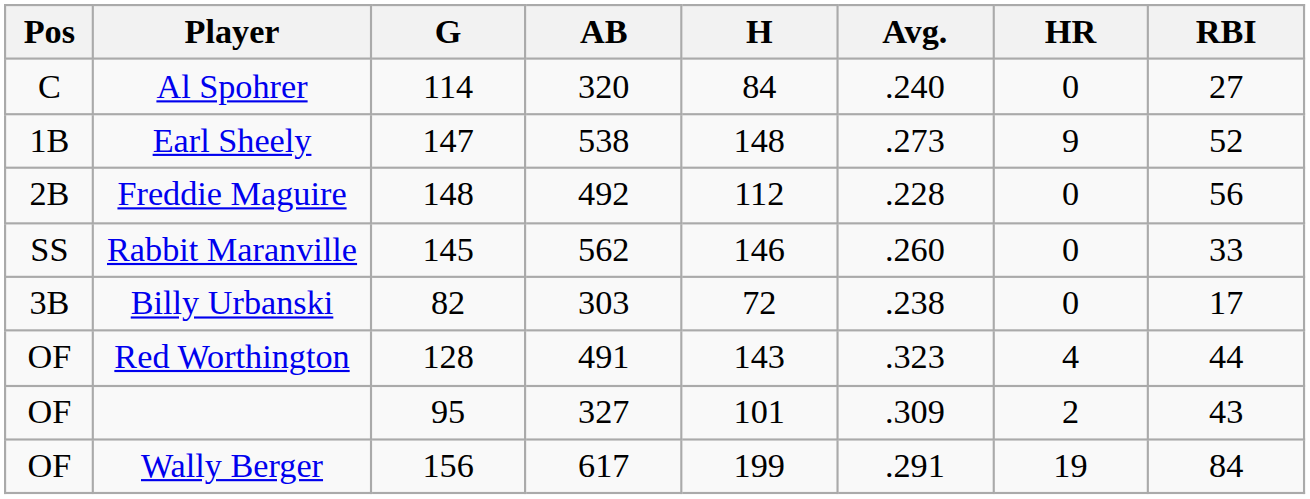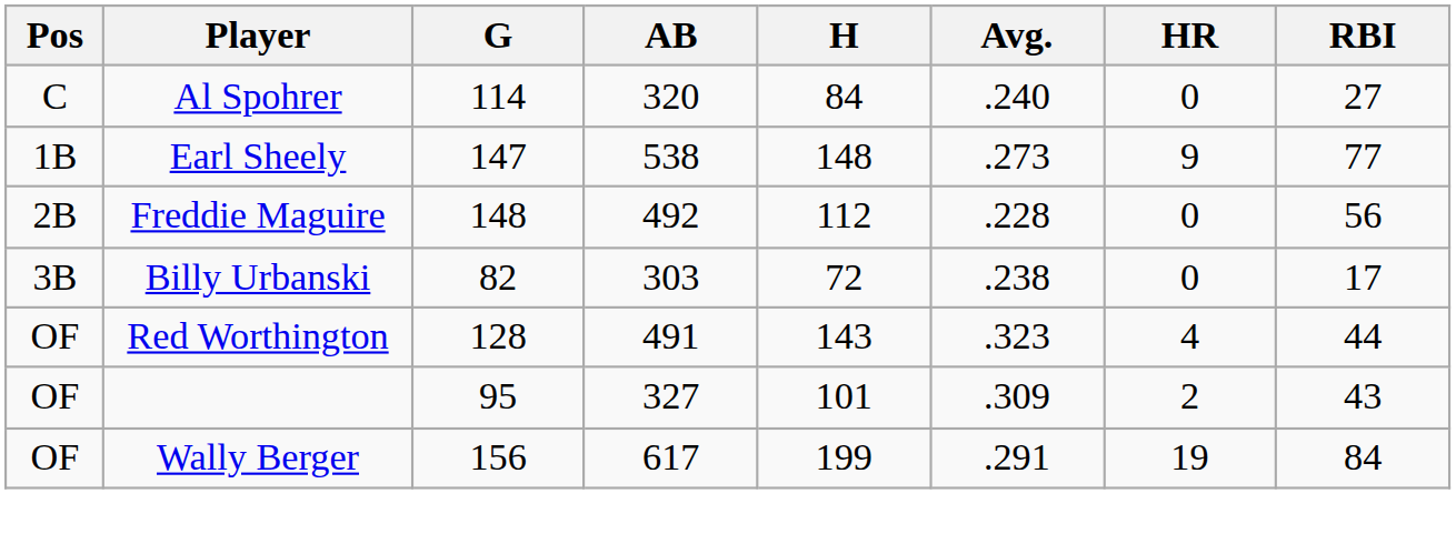 <table class="wikitable sortable">
 <tr>
 <th bgcolor="#DDDDFF" width="5%">Pos</th>
 <th bgcolor="#DDDDFF" width="16%">Player</th>
 <th bgcolor="#DDDDFF" width="9%">G</th>
 <th bgcolor="#DDDDFF" width="9%">AB</th>
 <th bgcolor="#DDDDFF" width="9%">H</th>
 <th bgcolor="#DDDDFF" width="9%">Avg.</th>
 <th bgcolor="#DDDDFF" width="9%">HR</th>
 <th bgcolor="#DDDDFF" width="9%">RBI</th>
 </tr>
 <tr align="center">
 <td>C</td>
 <td><a href='#'>Al Spohrer</a></td>
 <td>114</td>
 <td>320</td>
 <td>84</td>
 <td>.240</td>
 <td>0</td>
 <td>27</td>
 </tr>
 <tr align=center>
 <td>1B</td>
 <td><a href='#'>Earl Sheely</a></td>
 <td>147</td>
 <td>538</td>
 <td>148</td>
 <td>.273</td>
 <td>9</td>
-<td>52</td>
+<td>77</td>
 </tr>
 <tr align=center>
 <td>2B</td>
 <td><a href='#'>Freddie Maguire</a></td>
 <td>148</td>
 <td>492</td>
 <td>112</td>
 <td>.228</td>
 <td>0</td>
 <td>56</td>
-</tr>
-<tr align=center>
-<td>SS</td>
-<td><a href='#'>Rabbit Maranville</a></td>
-<td>145</td>
-<td>562</td>
-<td>146</td>
-<td>.260</td>
-<td>0</td>
-<td>33</td>
 </tr>
 <tr align=center>
 <td>3B</td>
 <td><a href='#'>Billy Urbanski</a></td>
 <td>82</td>
 <td>303</td>
 <td>72</td>
 <td>.238</td>
 <td>0</td>
 <td>17</td>
 </tr>
 <tr align=center>
 <td>OF</td>
 <td><a href='#'>Red Worthington</a></td>
 <td>128</td>
 <td>491</td>
 <td>143</td>
 <td>.323</td>
 <td>4</td>
 <td>44</td>
 </tr>
 <tr align=center>
 <td>OF</td>
 <td></td>
 <td>95</td>
 <td>327</td>
 <td>101</td>
 <td>.309</td>
 <td>2</td>
 <td>43</td>
 </tr>
 <tr align=center>
 <td>OF</td>
 <td><a href='#'>Wally Berger</a></td>
 <td>156</td>
 <td>617</td>
 <td>199</td>
 <td>.291</td>
 <td>19</td>
 <td>84</td>
 </tr>
 </table>
